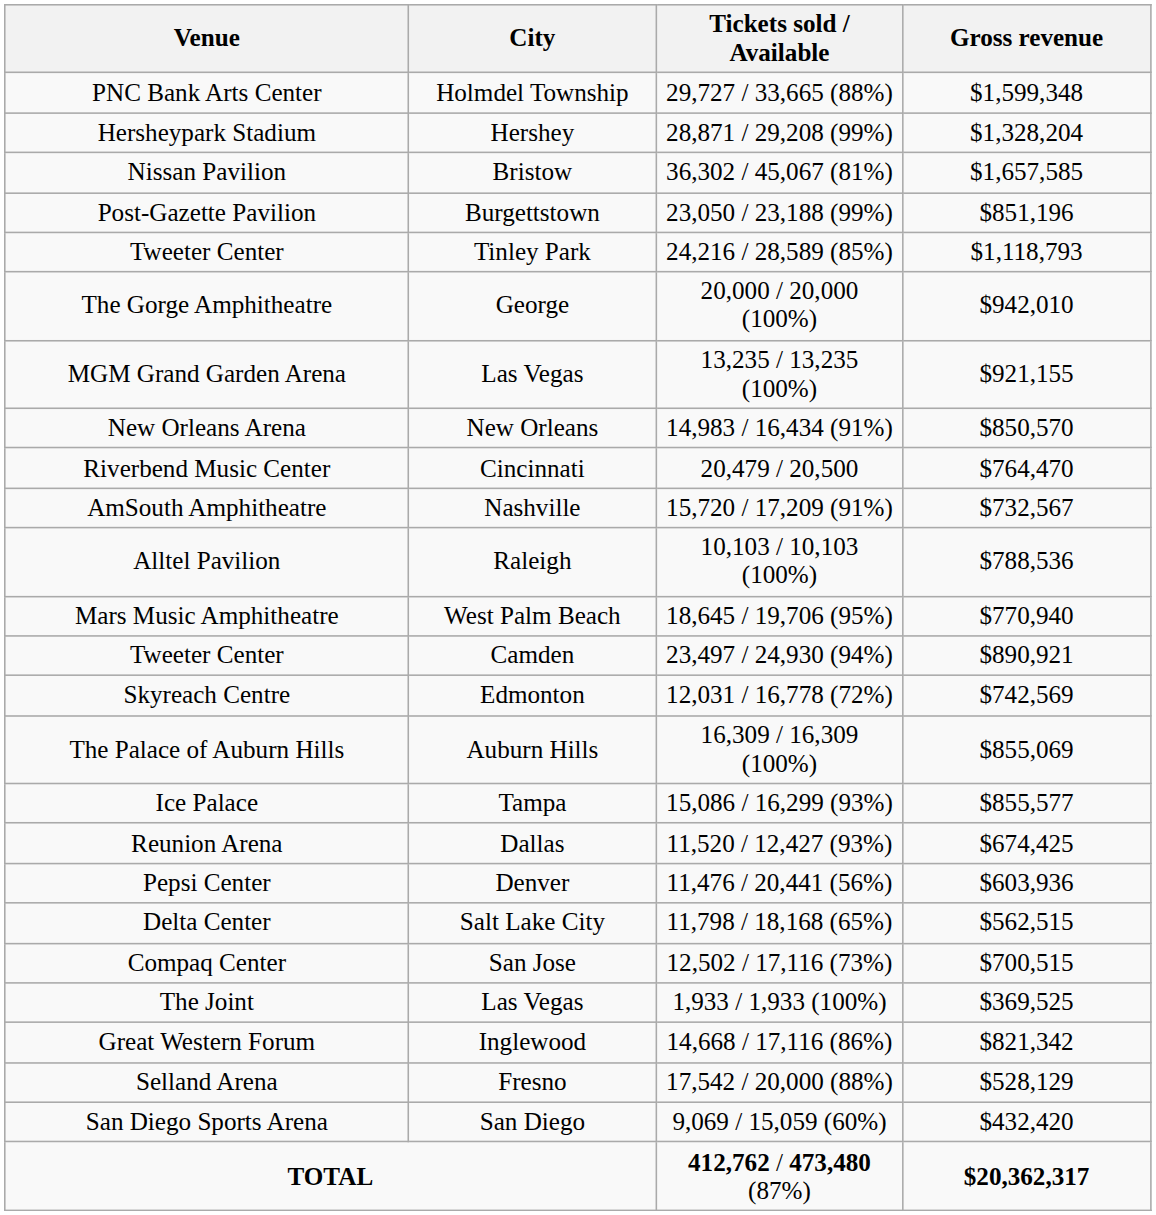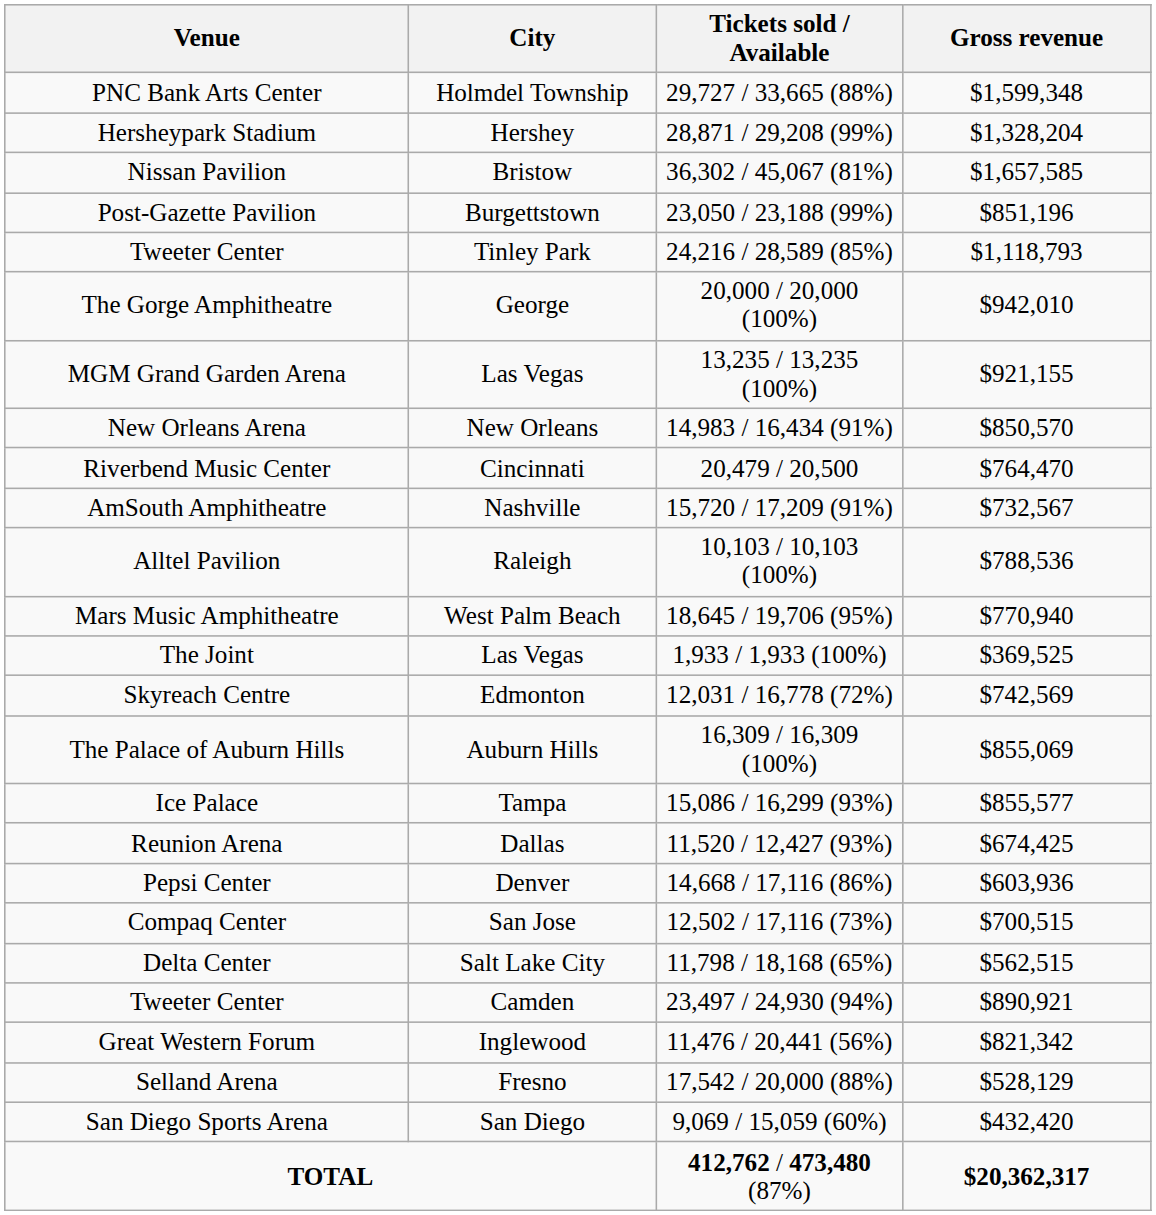 <table class="wikitable" style="text-align:center">
 <tr>
 <th style="width:250px;">Venue</th>
 <th style="width:150px;">City</th>
 <th style="width:150px;">Tickets sold / Available</th>
 <th style="width:150px;">Gross revenue</th>
 </tr>
 <tr>
 <td>PNC Bank Arts Center</td>
 <td>Holmdel Township</td>
 <td>29,727 / 33,665 (88%)</td>
 <td>$1,599,348</td>
 </tr>
 <tr>
 <td>Hersheypark Stadium</td>
 <td>Hershey</td>
 <td>28,871 / 29,208 (99%)</td>
 <td>$1,328,204</td>
 </tr>
 <tr>
 <td>Nissan Pavilion</td>
 <td>Bristow</td>
 <td>36,302 / 45,067 (81%)</td>
 <td>$1,657,585</td>
 </tr>
 <tr>
 <td>Post-Gazette Pavilion</td>
 <td>Burgettstown</td>
 <td>23,050 / 23,188 (99%)</td>
 <td>$851,196</td>
 </tr>
 <tr>
 <td>Tweeter Center</td>
 <td>Tinley Park</td>
 <td>24,216 / 28,589 (85%)</td>
 <td>$1,118,793</td>
 </tr>
 <tr>
 <td>The Gorge Amphitheatre</td>
 <td>George</td>
 <td>20,000 / 20,000 (100%)</td>
 <td>$942,010</td>
 </tr>
 <tr>
 <td>MGM Grand Garden Arena</td>
 <td>Las Vegas</td>
 <td>13,235 / 13,235 (100%)</td>
 <td>$921,155</td>
 </tr>
 <tr>
 <td>New Orleans Arena</td>
 <td>New Orleans</td>
 <td>14,983 / 16,434 (91%)</td>
 <td>$850,570</td>
 </tr>
 <tr>
 <td>Riverbend Music Center</td>
 <td>Cincinnati</td>
 <td>20,479 / 20,500 </td>
 <td>$764,470</td>
 </tr>
 <tr>
 <td>AmSouth Amphitheatre</td>
 <td>Nashville</td>
 <td>15,720 / 17,209 (91%)</td>
 <td>$732,567</td>
 </tr>
 <tr>
 <td>Alltel Pavilion</td>
 <td>Raleigh</td>
 <td>10,103 / 10,103 (100%)</td>
 <td>$788,536</td>
 </tr>
 <tr>
 <td>Mars Music Amphitheatre</td>
 <td>West Palm Beach</td>
 <td>18,645 / 19,706 (95%)</td>
 <td>$770,940</td>
 </tr>
 <tr>
-<td>Tweeter Center</td>
-<td>Camden</td>
-<td>23,497 / 24,930 (94%)</td>
-<td>$890,921</td>
+<td>The Joint</td>
+<td>Las Vegas</td>
+<td>1,933 / 1,933 (100%)</td>
+<td>$369,525</td>
 </tr>
 <tr>
 <td>Skyreach Centre</td>
 <td>Edmonton</td>
 <td>12,031 / 16,778 (72%)</td>
 <td>$742,569</td>
 </tr>
 <tr>
 <td>The Palace of Auburn Hills</td>
 <td>Auburn Hills</td>
 <td>16,309 / 16,309 (100%)</td>
 <td>$855,069</td>
 </tr>
 <tr>
 <td>Ice Palace</td>
 <td>Tampa</td>
 <td>15,086 / 16,299 (93%)</td>
 <td>$855,577</td>
 </tr>
 <tr>
 <td>Reunion Arena</td>
 <td>Dallas</td>
 <td>11,520 / 12,427 (93%)</td>
 <td>$674,425</td>
 </tr>
 <tr>
 <td>Pepsi Center</td>
 <td>Denver</td>
-<td>11,476 / 20,441 (56%)</td>
+<td>14,668 / 17,116 (86%)</td>
 <td>$603,936</td>
+</tr>
+<tr>
+<td>Compaq Center</td>
+<td>San Jose</td>
+<td>12,502 / 17,116 (73%)</td>
+<td>$700,515</td>
 </tr>
 <tr>
 <td>Delta Center</td>
 <td>Salt Lake City</td>
 <td>11,798 / 18,168 (65%)</td>
 <td>$562,515</td>
 </tr>
 <tr>
-<td>Compaq Center</td>
-<td>San Jose</td>
-<td>12,502 / 17,116 (73%)</td>
-<td>$700,515</td>
-</tr>
-<tr>
-<td>The Joint</td>
-<td>Las Vegas</td>
-<td>1,933 / 1,933 (100%)</td>
-<td>$369,525</td>
+<td>Tweeter Center</td>
+<td>Camden</td>
+<td>23,497 / 24,930 (94%)</td>
+<td>$890,921</td>
 </tr>
 <tr>
 <td>Great Western Forum</td>
 <td>Inglewood</td>
-<td>14,668 / 17,116 (86%)</td>
+<td>11,476 / 20,441 (56%)</td>
 <td>$821,342</td>
 </tr>
 <tr>
 <td>Selland Arena</td>
 <td>Fresno</td>
 <td>17,542 / 20,000 (88%)</td>
 <td>$528,129</td>
 </tr>
 <tr>
 <td>San Diego Sports Arena</td>
 <td>San Diego</td>
 <td>9,069 / 15,059 (60%)</td>
 <td>$432,420</td>
 </tr>
 <tr>
 <td colspan="2"><strong>TOTAL</strong></td>
 <td><strong>412,762</strong> / <strong>473,480</strong> (87%)</td>
 <td><strong>$20,362,317</strong></td>
 </tr>
 <tr>
 </tr>
 </table>
